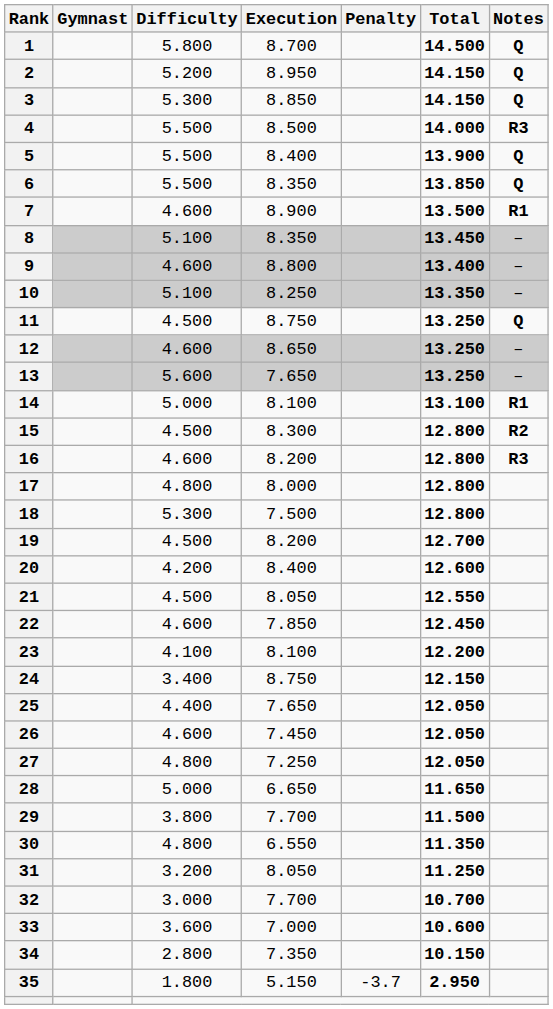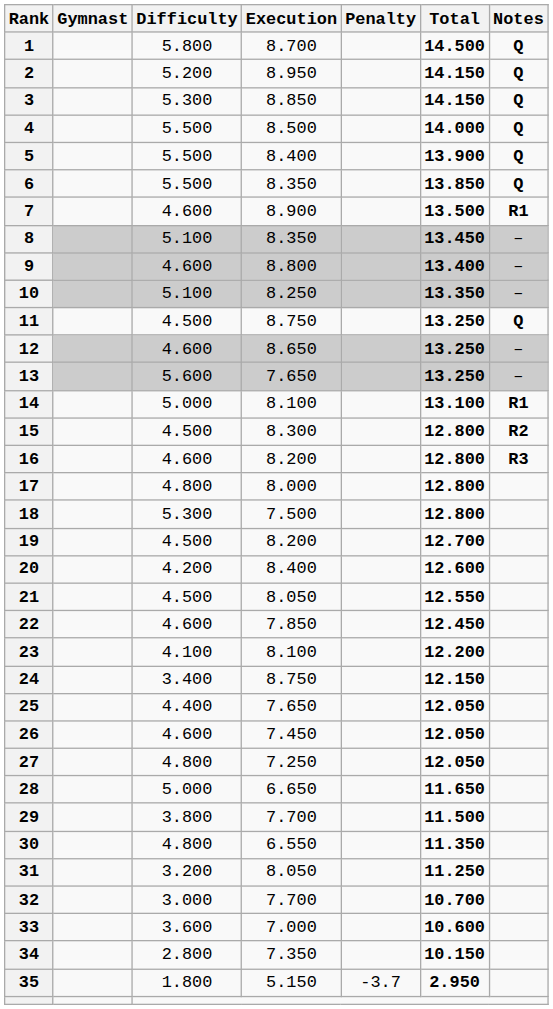 <table class="wikitable sortable" style="text-align:center">
 <tr>
 <th>Rank</th>
 <th>Gymnast</th>
 <th>Difficulty</th>
 <th>Execution</th>
 <th>Penalty</th>
 <th>Total</th>
 <th>Notes</th>
 </tr>
 <tr>
 <th scope=row>1</th>
 <td align=left></td>
 <td>5.800</td>
 <td>8.700</td>
 <td></td>
 <td><strong>14.500</strong></td>
 <td><strong>Q</strong></td>
 </tr>
 <tr>
 <th scope=row>2</th>
 <td align=left></td>
 <td>5.200</td>
 <td>8.950</td>
 <td></td>
 <td><strong>14.150</strong></td>
 <td><strong>Q</strong></td>
 </tr>
 <tr>
 <th scope=row>3</th>
 <td align=left></td>
 <td>5.300</td>
 <td>8.850</td>
 <td></td>
 <td><strong>14.150</strong></td>
 <td><strong>Q</strong></td>
 </tr>
 <tr>
 <th scope=row>4</th>
 <td align=left></td>
 <td>5.500</td>
 <td>8.500</td>
 <td></td>
 <td><strong>14.000</strong></td>
-<td><strong>R3</strong></td>
+<td><strong>Q</strong></td>
 </tr>
 <tr>
 <th scope=row>5</th>
 <td align=left></td>
 <td>5.500</td>
 <td>8.400</td>
 <td></td>
 <td><strong>13.900</strong></td>
 <td><strong>Q</strong></td>
 </tr>
 <tr>
 <th scope=row>6</th>
 <td align=left></td>
 <td>5.500</td>
 <td>8.350</td>
 <td></td>
 <td><strong>13.850</strong></td>
 <td><strong>Q</strong></td>
 </tr>
 <tr>
 <th scope=row>7</th>
 <td align=left></td>
 <td>4.600</td>
 <td>8.900</td>
 <td></td>
 <td><strong>13.500</strong></td>
 <td><strong>R1</strong></td>
 </tr>
 <tr bgcolor="cccccc">
 <th scope=row>8</th>
 <td align=left></td>
 <td>5.100</td>
 <td>8.350</td>
 <td></td>
 <td><strong>13.450</strong></td>
 <td>–</td>
 </tr>
 <tr bgcolor="cccccc">
 <th scope=row>9</th>
 <td align=left></td>
 <td>4.600</td>
 <td>8.800</td>
 <td></td>
 <td><strong>13.400</strong></td>
 <td>–</td>
 </tr>
 <tr bgcolor="cccccc">
 <th scope=row>10</th>
 <td align=left></td>
 <td>5.100</td>
 <td>8.250</td>
 <td></td>
 <td><strong>13.350</strong></td>
 <td>–</td>
 </tr>
 <tr>
 <th scope=row>11</th>
 <td align=left></td>
 <td>4.500</td>
 <td>8.750</td>
 <td></td>
 <td><strong>13.250</strong></td>
 <td><strong>Q</strong></td>
 </tr>
 <tr bgcolor="cccccc">
 <th scope=row>12</th>
 <td align=left></td>
 <td>4.600</td>
 <td>8.650</td>
 <td></td>
 <td><strong>13.250</strong></td>
 <td>–</td>
 </tr>
 <tr bgcolor="cccccc">
 <th scope=row>13</th>
 <td align=left></td>
 <td>5.600</td>
 <td>7.650</td>
 <td></td>
 <td><strong>13.250</strong></td>
 <td>–</td>
 </tr>
 <tr>
 <th scope=row>14</th>
 <td align=left></td>
 <td>5.000</td>
 <td>8.100</td>
 <td></td>
 <td><strong>13.100</strong></td>
 <td><strong>R1</strong></td>
 </tr>
 <tr>
 <th scope=row>15</th>
 <td align=left></td>
 <td>4.500</td>
 <td>8.300</td>
 <td></td>
 <td><strong>12.800</strong></td>
 <td><strong>R2</strong></td>
 </tr>
 <tr>
 <th scope=row>16</th>
 <td align=left></td>
 <td>4.600</td>
 <td>8.200</td>
 <td></td>
 <td><strong>12.800</strong></td>
 <td><strong>R3</strong></td>
 </tr>
 <tr>
 <th scope=row>17</th>
 <td align=left></td>
 <td>4.800</td>
 <td>8.000</td>
 <td></td>
 <td><strong>12.800</strong></td>
 <td></td>
 </tr>
 <tr>
 <th scope=row>18</th>
 <td align=left></td>
 <td>5.300</td>
 <td>7.500</td>
 <td></td>
 <td><strong>12.800</strong></td>
 <td></td>
 </tr>
 <tr>
 <th scope=row>19</th>
 <td align=left></td>
 <td>4.500</td>
 <td>8.200</td>
 <td></td>
 <td><strong>12.700</strong></td>
 <td></td>
 </tr>
 <tr>
 <th scope=row>20</th>
 <td align=left></td>
 <td>4.200</td>
 <td>8.400</td>
 <td></td>
 <td><strong>12.600</strong></td>
 <td></td>
 </tr>
 <tr>
 <th scope=row>21</th>
 <td align=left></td>
 <td>4.500</td>
 <td>8.050</td>
 <td></td>
 <td><strong>12.550</strong></td>
 <td></td>
 </tr>
 <tr>
 <th scope=row>22</th>
 <td align=left></td>
 <td>4.600</td>
 <td>7.850</td>
 <td></td>
 <td><strong>12.450</strong></td>
 <td></td>
 </tr>
 <tr>
 <th scope=row>23</th>
 <td align=left></td>
 <td>4.100</td>
 <td>8.100</td>
 <td></td>
 <td><strong>12.200</strong></td>
 <td></td>
 </tr>
 <tr>
 <th scope=row>24</th>
 <td align=left></td>
 <td>3.400</td>
 <td>8.750</td>
 <td></td>
 <td><strong>12.150</strong></td>
 <td></td>
 </tr>
 <tr>
 <th scope=row>25</th>
 <td align=left></td>
 <td>4.400</td>
 <td>7.650</td>
 <td></td>
 <td><strong>12.050</strong></td>
 <td></td>
 </tr>
 <tr>
 <th scope=row>26</th>
 <td align=left></td>
 <td>4.600</td>
 <td>7.450</td>
 <td></td>
 <td><strong>12.050</strong></td>
 <td></td>
 </tr>
 <tr>
 <th scope=row>27</th>
 <td align=left></td>
 <td>4.800</td>
 <td>7.250</td>
 <td></td>
 <td><strong>12.050</strong></td>
 <td></td>
 </tr>
 <tr>
 <th scope=row>28</th>
 <td align=left></td>
 <td>5.000</td>
 <td>6.650</td>
 <td></td>
 <td><strong>11.650</strong></td>
 <td></td>
 </tr>
 <tr>
 <th scope=row>29</th>
 <td align=left></td>
 <td>3.800</td>
 <td>7.700</td>
 <td></td>
 <td><strong>11.500</strong></td>
 <td></td>
 </tr>
 <tr>
 <th scope=row>30</th>
 <td align=left></td>
 <td>4.800</td>
 <td>6.550</td>
 <td></td>
 <td><strong>11.350</strong></td>
 <td></td>
 </tr>
 <tr>
 <th scope=row>31</th>
 <td align=left></td>
 <td>3.200</td>
 <td>8.050</td>
 <td></td>
 <td><strong>11.250</strong></td>
 <td></td>
 </tr>
 <tr>
 <th scope=row>32</th>
 <td align=left></td>
 <td>3.000</td>
 <td>7.700</td>
 <td></td>
 <td><strong>10.700</strong></td>
 <td></td>
 </tr>
 <tr>
 <th scope=row>33</th>
 <td align=left></td>
 <td>3.600</td>
 <td>7.000</td>
 <td></td>
 <td><strong>10.600</strong></td>
 <td></td>
 </tr>
 <tr>
 <th scope=row>34</th>
 <td align=left></td>
 <td>2.800</td>
 <td>7.350</td>
 <td></td>
 <td><strong>10.150</strong></td>
 <td></td>
 </tr>
 <tr>
 <th scope=row>35</th>
 <td align=left></td>
 <td>1.800</td>
 <td>5.150</td>
 <td>-3.7</td>
 <td><strong>2.950</strong></td>
 <td></td>
 </tr>
 <tr>
 <th scope=row></th>
 <td align=left></td>
 <td colspan=5></td>
 </tr>
 </table>
